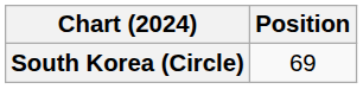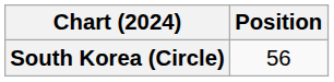 <table class="wikitable plainrowheaders" style="text-align:center">
 <tr>
 <th scope="col">Chart (2024)</th>
 <th scope="col">Position</th>
 </tr>
 <tr>
 <th scope="row">South Korea (Circle)</th>
-<td>69</td>
+<td>56</td>
 </tr>
 </table>
